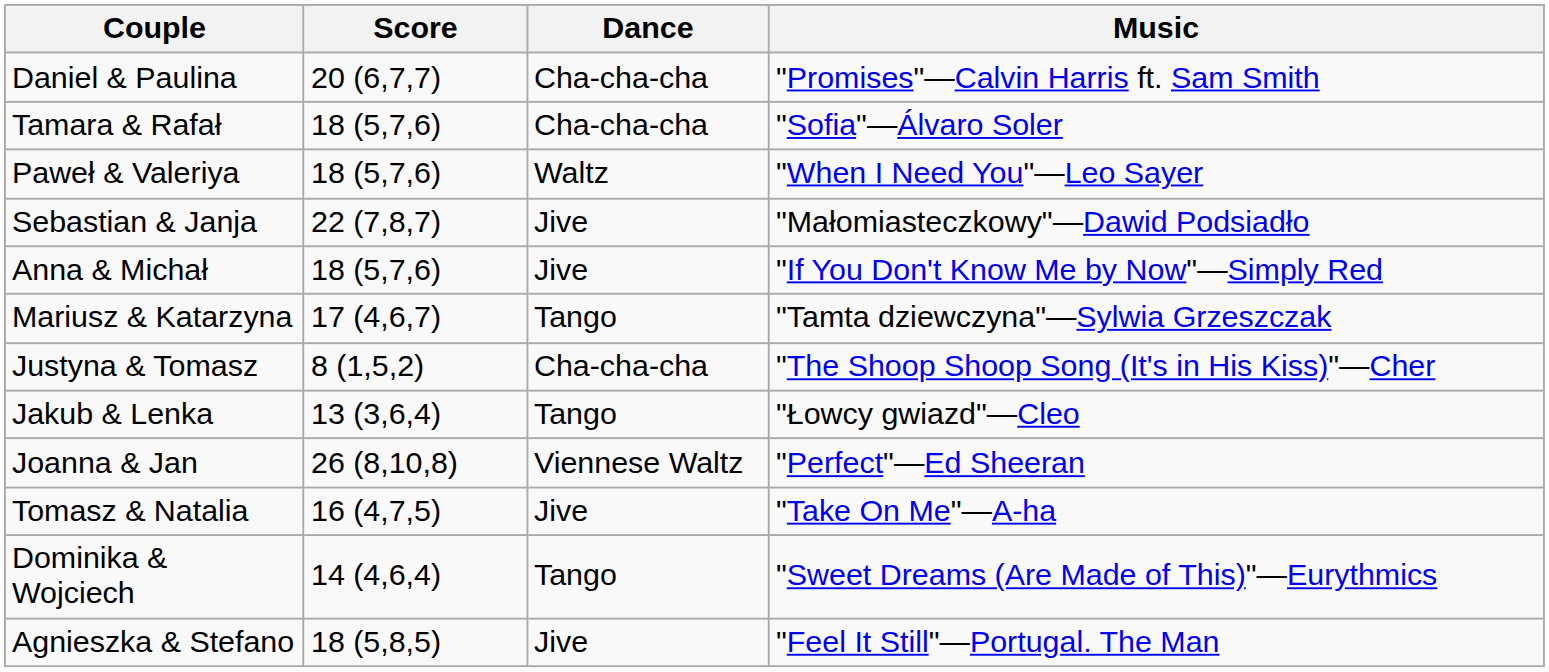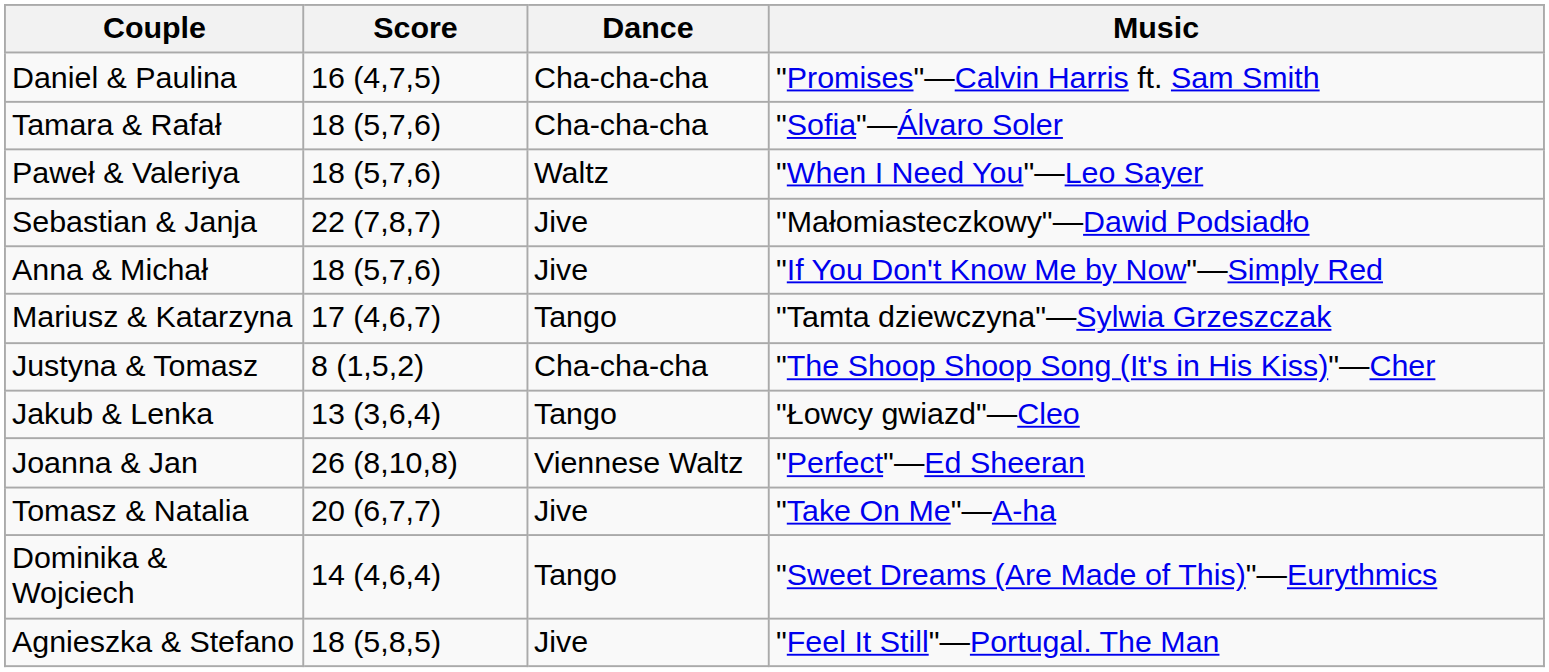 <table class="wikitable">
 <tr>
 <th style="width:150px;">Couple</th>
 <th style="width:110px;">Score</th>
 <th style="width:120px;">Dance</th>
 <th style="width:400px;">Music</th>
 </tr>
 <tr>
 <td>Daniel & Paulina</td>
-<td>20 (6,7,7)</td>
+<td>16 (4,7,5)</td>
 <td>Cha-cha-cha</td>
 <td>"<a href='#'>Promises</a>"—<a href='#'>Calvin Harris</a> ft. <a href='#'>Sam Smith</a></td>
 </tr>
 <tr>
 <td>Tamara & Rafał</td>
 <td>18 (5,7,6)</td>
 <td>Cha-cha-cha</td>
 <td>"<a href='#'>Sofia</a>"—<a href='#'>Álvaro Soler</a></td>
 </tr>
 <tr>
 <td>Paweł & Valeriya</td>
 <td>18 (5,7,6)</td>
 <td>Waltz</td>
 <td>"<a href='#'>When I Need You</a>"—<a href='#'>Leo Sayer</a></td>
 </tr>
 <tr>
 <td>Sebastian & Janja</td>
 <td>22 (7,8,7)</td>
 <td>Jive</td>
 <td>"Małomiasteczkowy"—<a href='#'>Dawid Podsiadło</a></td>
 </tr>
 <tr>
 <td>Anna & Michał</td>
 <td>18 (5,7,6)</td>
 <td>Jive</td>
 <td>"<a href='#'>If You Don't Know Me by Now</a>"—<a href='#'>Simply Red</a></td>
 </tr>
 <tr>
 <td>Mariusz & Katarzyna</td>
 <td>17 (4,6,7)</td>
 <td>Tango</td>
 <td>"Tamta dziewczyna"—<a href='#'>Sylwia Grzeszczak</a></td>
 </tr>
 <tr>
 <td>Justyna & Tomasz</td>
 <td>8 (1,5,2)</td>
 <td>Cha-cha-cha</td>
 <td>"<a href='#'>The Shoop Shoop Song (It's in His Kiss)</a>"—<a href='#'>Cher</a></td>
 </tr>
 <tr>
 <td>Jakub & Lenka</td>
 <td>13 (3,6,4)</td>
 <td>Tango</td>
 <td>"Łowcy gwiazd"—<a href='#'>Cleo</a></td>
 </tr>
 <tr>
 <td>Joanna & Jan</td>
 <td>26 (8,10,8)</td>
 <td>Viennese Waltz</td>
 <td>"<a href='#'>Perfect</a>"—<a href='#'>Ed Sheeran</a></td>
 </tr>
 <tr>
 <td>Tomasz & Natalia</td>
-<td>16 (4,7,5)</td>
+<td>20 (6,7,7)</td>
 <td>Jive</td>
 <td>"<a href='#'>Take On Me</a>"—<a href='#'>A-ha</a></td>
 </tr>
 <tr>
 <td>Dominika & Wojciech</td>
 <td>14 (4,6,4)</td>
 <td>Tango</td>
 <td>"<a href='#'>Sweet Dreams (Are Made of This)</a>"—<a href='#'>Eurythmics</a></td>
 </tr>
 <tr>
 <td>Agnieszka & Stefano</td>
 <td>18 (5,8,5)</td>
 <td>Jive</td>
 <td>"<a href='#'>Feel It Still</a>"—<a href='#'>Portugal. The Man</a></td>
 </tr>
 </table>
